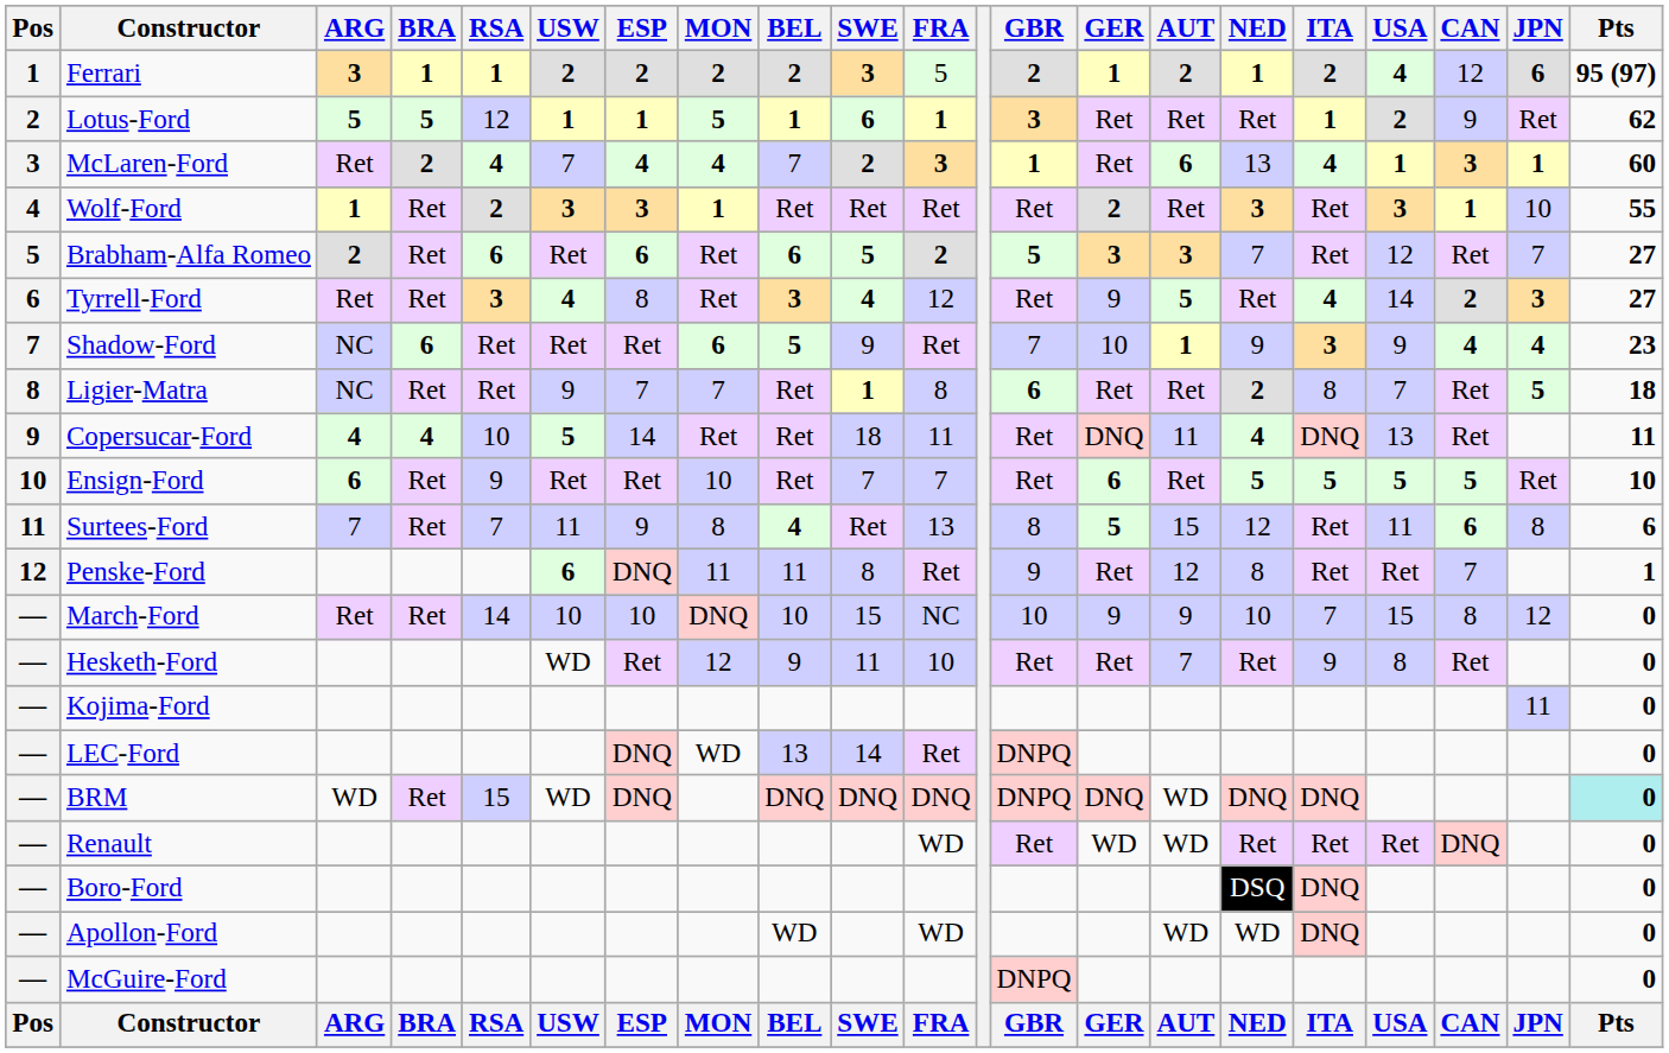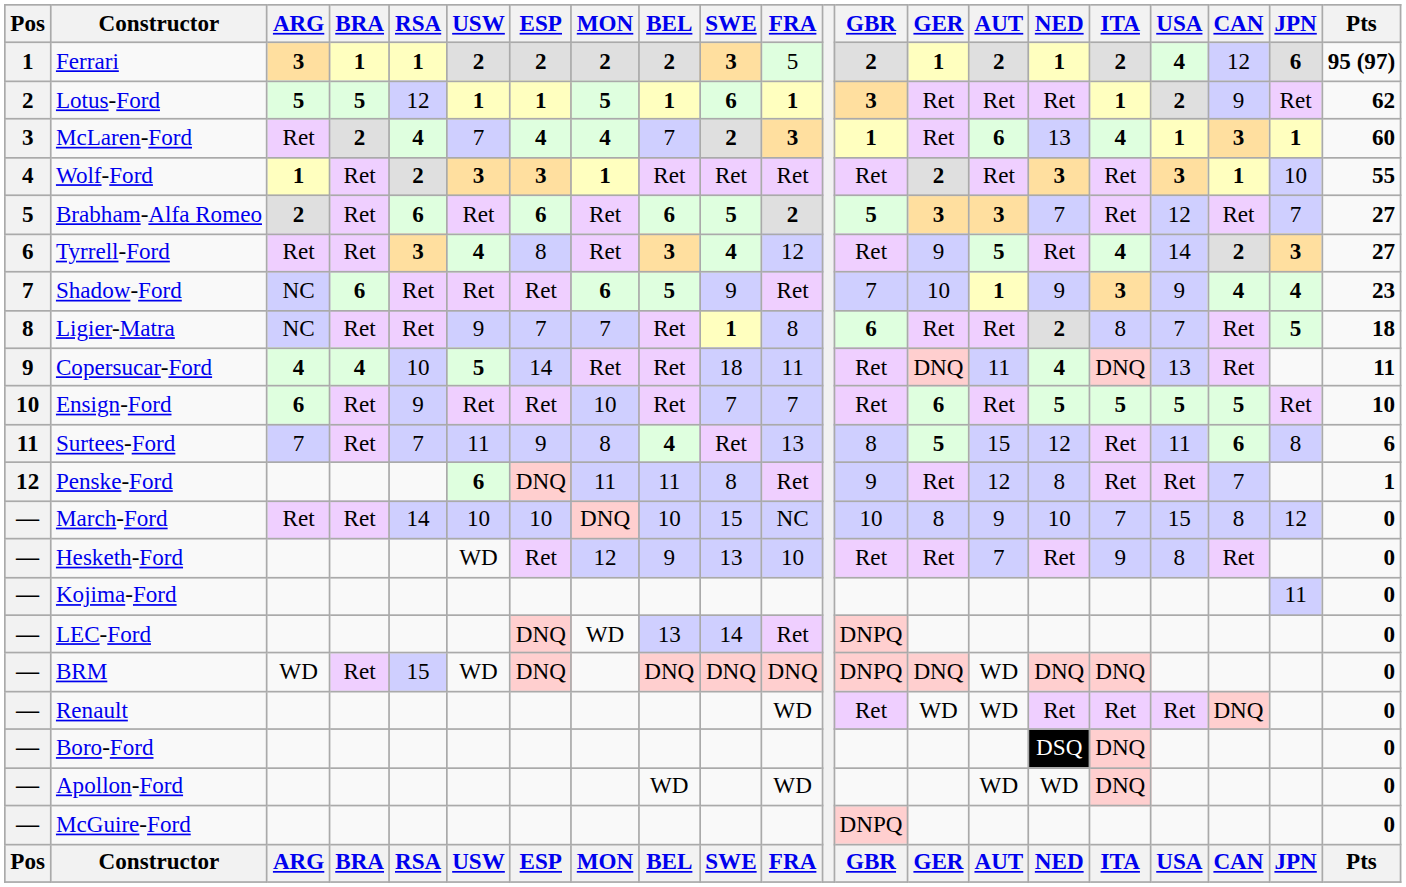 <table class="wikitable" style="font-size: 85%; text-align:center;">
 <tr valign="top">
 <th valign="middle">Pos</th>
 <th valign="middle">Constructor</th>
 <th><a href='#'>ARG</a><br></th>
 <th><a href='#'>BRA</a><br></th>
 <th><a href='#'>RSA</a><br></th>
 <th><a href='#'>USW</a><br></th>
 <th><a href='#'>ESP</a><br></th>
 <th><a href='#'>MON</a><br></th>
 <th><a href='#'>BEL</a><br></th>
 <th><a href='#'>SWE</a><br></th>
 <th><a href='#'>FRA</a><br></th>
 <th rowspan="23"></th>
 <th><a href='#'>GBR</a><br></th>
 <th><a href='#'>GER</a><br></th>
 <th><a href='#'>AUT</a><br></th>
 <th><a href='#'>NED</a><br></th>
 <th><a href='#'>ITA</a><br></th>
 <th><a href='#'>USA</a><br></th>
 <th><a href='#'>CAN</a><br></th>
 <th><a href='#'>JPN</a><br></th>
 <th valign="middle">Pts</th>
 </tr>
 <tr>
 <th>1</th>
 <td align="left"> <a href='#'>Ferrari</a></td>
 <td bgcolor="#ffdf9f"><strong>3</strong></td>
 <td bgcolor="#ffffbf"><strong>1</strong></td>
 <td bgcolor="#ffffbf"><strong>1</strong></td>
 <td bgcolor="#dfdfdf"><strong>2</strong></td>
 <td bgcolor="#dfdfdf"><strong>2</strong></td>
 <td bgcolor="#dfdfdf"><strong>2</strong></td>
 <td bgcolor="#dfdfdf"><strong>2</strong></td>
 <td bgcolor="#ffdf9f"><strong>3</strong></td>
 <td bgcolor="#dfffdf">5</td>
 <td bgcolor="#dfdfdf"><strong>2</strong></td>
 <td bgcolor="#ffffbf"><strong>1</strong></td>
 <td bgcolor="#dfdfdf"><strong>2</strong></td>
 <td bgcolor="#ffffbf"><strong>1</strong></td>
 <td bgcolor="#dfdfdf"><strong>2</strong></td>
 <td bgcolor="#dfffdf"><strong>4</strong></td>
 <td bgcolor="#cfcfff">12</td>
 <td bgcolor="#dfdfdf"><strong>6</strong></td>
 <td align="right"><strong>95 (97)</strong></td>
 </tr>
 <tr>
 <th>2</th>
 <td align="left"> <a href='#'>Lotus</a>-<a href='#'>Ford</a></td>
 <td bgcolor="#dfffdf"><strong>5</strong></td>
 <td bgcolor="#dfffdf"><strong>5</strong></td>
 <td bgcolor="#cfcfff">12</td>
 <td bgcolor="#ffffbf"><strong>1</strong></td>
 <td bgcolor="#ffffbf"><strong>1</strong></td>
 <td bgcolor="#dfffdf"><strong>5</strong></td>
 <td bgcolor="#ffffbf"><strong>1</strong></td>
 <td bgcolor="#dfffdf"><strong>6</strong></td>
 <td bgcolor="#ffffbf"><strong>1</strong></td>
 <td bgcolor="#ffdf9f"><strong>3</strong></td>
 <td bgcolor="#efcfff">Ret</td>
 <td bgcolor="#efcfff">Ret</td>
 <td bgcolor="#efcfff">Ret</td>
 <td bgcolor="#ffffbf"><strong>1</strong></td>
 <td bgcolor="#dfdfdf"><strong>2</strong></td>
 <td bgcolor="#cfcfff">9</td>
 <td bgcolor="#efcfff">Ret</td>
 <td align="right"><strong>62</strong></td>
 </tr>
 <tr>
 <th>3</th>
 <td align="left"> <a href='#'>McLaren</a>-<a href='#'>Ford</a></td>
 <td bgcolor="#efcfff">Ret</td>
 <td bgcolor="#dfdfdf"><strong>2</strong></td>
 <td bgcolor="#dfffdf"><strong>4</strong></td>
 <td bgcolor="#cfcfff">7</td>
 <td bgcolor="#dfffdf"><strong>4</strong></td>
 <td bgcolor="#dfffdf"><strong>4</strong></td>
 <td bgcolor="#cfcfff">7</td>
 <td bgcolor="#dfdfdf"><strong>2</strong></td>
 <td bgcolor="#ffdf9f"><strong>3</strong></td>
 <td bgcolor="#ffffbf"><strong>1</strong></td>
 <td bgcolor="#efcfff">Ret</td>
 <td bgcolor="#dfffdf"><strong>6</strong></td>
 <td bgcolor="#cfcfff">13</td>
 <td bgcolor="#dfffdf"><strong>4</strong></td>
 <td bgcolor="#ffffbf"><strong>1</strong></td>
 <td bgcolor="#ffdf9f"><strong>3</strong></td>
 <td bgcolor="#ffffbf"><strong>1</strong></td>
 <td align="right"><strong>60</strong></td>
 </tr>
 <tr>
 <th>4</th>
 <td align="left"> <a href='#'>Wolf</a>-<a href='#'>Ford</a></td>
 <td bgcolor="#ffffbf"><strong>1</strong></td>
 <td bgcolor="#efcfff">Ret</td>
 <td bgcolor="#dfdfdf"><strong>2</strong></td>
 <td bgcolor="#ffdf9f"><strong>3</strong></td>
 <td bgcolor="#ffdf9f"><strong>3</strong></td>
 <td bgcolor="#ffffbf"><strong>1</strong></td>
 <td bgcolor="#efcfff">Ret</td>
 <td bgcolor="#efcfff">Ret</td>
 <td bgcolor="#efcfff">Ret</td>
 <td bgcolor="#efcfff">Ret</td>
 <td bgcolor="#dfdfdf"><strong>2</strong></td>
 <td bgcolor="#efcfff">Ret</td>
 <td bgcolor="#ffdf9f"><strong>3</strong></td>
 <td bgcolor="#efcfff">Ret</td>
 <td bgcolor="#ffdf9f"><strong>3</strong></td>
 <td bgcolor="#ffffbf"><strong>1</strong></td>
 <td bgcolor="#cfcfff">10</td>
 <td align="right"><strong>55</strong></td>
 </tr>
 <tr>
 <th>5</th>
 <td align="left"> <a href='#'>Brabham</a>-<a href='#'>Alfa Romeo</a></td>
 <td bgcolor="#dfdfdf"><strong>2</strong></td>
 <td bgcolor="#efcfff">Ret</td>
 <td bgcolor="#dfffdf"><strong>6</strong></td>
 <td bgcolor="#efcfff">Ret</td>
 <td bgcolor="#dfffdf"><strong>6</strong></td>
 <td bgcolor="#efcfff">Ret</td>
 <td bgcolor="#dfffdf"><strong>6</strong></td>
 <td bgcolor="#dfffdf"><strong>5</strong></td>
 <td bgcolor="#dfdfdf"><strong>2</strong></td>
 <td bgcolor="#dfffdf"><strong>5</strong></td>
 <td bgcolor="#ffdf9f"><strong>3</strong></td>
 <td bgcolor="#ffdf9f"><strong>3</strong></td>
 <td bgcolor="#cfcfff">7</td>
 <td bgcolor="#efcfff">Ret</td>
 <td bgcolor="#cfcfff">12</td>
 <td bgcolor="#efcfff">Ret</td>
 <td bgcolor="#cfcfff">7</td>
 <td align="right"><strong>27</strong></td>
 </tr>
 <tr>
 <th>6</th>
 <td align="left"> <a href='#'>Tyrrell</a>-<a href='#'>Ford</a></td>
 <td bgcolor="#efcfff">Ret</td>
 <td bgcolor="#efcfff">Ret</td>
 <td bgcolor="#ffdf9f"><strong>3</strong></td>
 <td bgcolor="#dfffdf"><strong>4</strong></td>
 <td bgcolor="#cfcfff">8</td>
 <td bgcolor="#efcfff">Ret</td>
 <td bgcolor="#ffdf9f"><strong>3</strong></td>
 <td bgcolor="#dfffdf"><strong>4</strong></td>
 <td bgcolor="#cfcfff">12</td>
 <td bgcolor="#efcfff">Ret</td>
 <td bgcolor="#cfcfff">9</td>
 <td bgcolor="#dfffdf"><strong>5</strong></td>
 <td bgcolor="#efcfff">Ret</td>
 <td bgcolor="#dfffdf"><strong>4</strong></td>
 <td bgcolor="#cfcfff">14</td>
 <td bgcolor="#dfdfdf"><strong>2</strong></td>
 <td bgcolor="#ffdf9f"><strong>3</strong></td>
 <td align="right"><strong>27</strong></td>
 </tr>
 <tr>
 <th>7</th>
 <td align="left"> <a href='#'>Shadow</a>-<a href='#'>Ford</a></td>
 <td bgcolor="#cfcfff">NC</td>
 <td bgcolor="#dfffdf"><strong>6</strong></td>
 <td bgcolor="#efcfff">Ret</td>
 <td bgcolor="#efcfff">Ret</td>
 <td bgcolor="#efcfff">Ret</td>
 <td bgcolor="#dfffdf"><strong>6</strong></td>
 <td bgcolor="#dfffdf"><strong>5</strong></td>
 <td bgcolor="#cfcfff">9</td>
 <td bgcolor="#efcfff">Ret</td>
 <td bgcolor="#cfcfff">7</td>
 <td bgcolor="#cfcfff">10</td>
 <td bgcolor="#ffffbf"><strong>1</strong></td>
 <td bgcolor="#cfcfff">9</td>
 <td bgcolor="#ffdf9f"><strong>3</strong></td>
 <td bgcolor="#cfcfff">9</td>
 <td bgcolor="#dfffdf"><strong>4</strong></td>
 <td bgcolor="#dfffdf"><strong>4</strong></td>
 <td align="right"><strong>23</strong></td>
 </tr>
 <tr>
 <th>8</th>
 <td align="left"> <a href='#'>Ligier</a>-<a href='#'>Matra</a></td>
 <td bgcolor="#cfcfff">NC</td>
 <td bgcolor="#efcfff">Ret</td>
 <td bgcolor="#efcfff">Ret</td>
 <td bgcolor="#cfcfff">9</td>
 <td bgcolor="#cfcfff">7</td>
 <td bgcolor="#cfcfff">7</td>
 <td bgcolor="#efcfff">Ret</td>
 <td bgcolor="#ffffbf"><strong>1</strong></td>
 <td bgcolor="#cfcfff">8</td>
 <td bgcolor="#dfffdf"><strong>6</strong></td>
 <td bgcolor="#efcfff">Ret</td>
 <td bgcolor="#efcfff">Ret</td>
 <td bgcolor="#dfdfdf"><strong>2</strong></td>
 <td bgcolor="#cfcfff">8</td>
 <td bgcolor="#cfcfff">7</td>
 <td bgcolor="#efcfff">Ret</td>
 <td bgcolor="#dfffdf"><strong>5</strong></td>
 <td align="right"><strong>18</strong></td>
 </tr>
 <tr>
 <th>9</th>
 <td align="left"> <a href='#'>Copersucar</a>-<a href='#'>Ford</a></td>
 <td bgcolor="#dfffdf"><strong>4</strong></td>
 <td bgcolor="#dfffdf"><strong>4</strong></td>
 <td bgcolor="#cfcfff">10</td>
 <td bgcolor="#dfffdf"><strong>5</strong></td>
 <td bgcolor="#cfcfff">14</td>
 <td bgcolor="#efcfff">Ret</td>
 <td bgcolor="#efcfff">Ret</td>
 <td bgcolor="#cfcfff">18</td>
 <td bgcolor="#cfcfff">11</td>
 <td bgcolor="#efcfff">Ret</td>
 <td bgcolor="#ffcfcf">DNQ</td>
 <td bgcolor="#cfcfff">11</td>
 <td bgcolor="#dfffdf"><strong>4</strong></td>
 <td bgcolor="#ffcfcf">DNQ</td>
 <td bgcolor="#cfcfff">13</td>
 <td bgcolor="#efcfff">Ret</td>
 <td></td>
 <td align="right"><strong>11</strong></td>
 </tr>
 <tr>
 <th>10</th>
 <td align="left"> <a href='#'>Ensign</a>-<a href='#'>Ford</a></td>
 <td bgcolor="#dfffdf"><strong>6</strong></td>
 <td bgcolor="#efcfff">Ret</td>
 <td bgcolor="#cfcfff">9</td>
 <td bgcolor="#efcfff">Ret</td>
 <td bgcolor="#efcfff">Ret</td>
 <td bgcolor="#cfcfff">10</td>
 <td bgcolor="#efcfff">Ret</td>
 <td bgcolor="#cfcfff">7</td>
 <td bgcolor="#cfcfff">7</td>
 <td bgcolor="#efcfff">Ret</td>
 <td bgcolor="#dfffdf"><strong>6</strong></td>
 <td bgcolor="#efcfff">Ret</td>
 <td bgcolor="#dfffdf"><strong>5</strong></td>
 <td bgcolor="#dfffdf"><strong>5</strong></td>
 <td bgcolor="#dfffdf"><strong>5</strong></td>
 <td bgcolor="#dfffdf"><strong>5</strong></td>
 <td bgcolor="#efcfff">Ret</td>
 <td align="right"><strong>10</strong></td>
 </tr>
 <tr>
 <th>11</th>
 <td align="left"> <a href='#'>Surtees</a>-<a href='#'>Ford</a></td>
 <td bgcolor="#cfcfff">7</td>
 <td bgcolor="#efcfff">Ret</td>
 <td bgcolor="#cfcfff">7</td>
 <td bgcolor="#cfcfff">11</td>
 <td bgcolor="#cfcfff">9</td>
 <td bgcolor="#cfcfff">8</td>
 <td bgcolor="#dfffdf"><strong>4</strong></td>
 <td bgcolor="#efcfff">Ret</td>
 <td bgcolor="#cfcfff">13</td>
 <td bgcolor="#cfcfff">8</td>
 <td bgcolor="#dfffdf"><strong>5</strong></td>
 <td bgcolor="#cfcfff">15</td>
 <td bgcolor="#cfcfff">12</td>
 <td bgcolor="#efcfff">Ret</td>
 <td bgcolor="#cfcfff">11</td>
 <td bgcolor="#dfffdf"><strong>6</strong></td>
 <td bgcolor="#cfcfff">8</td>
 <td align="right"><strong>6</strong></td>
 </tr>
 <tr>
 <th>12</th>
 <td align="left"> <a href='#'>Penske</a>-<a href='#'>Ford</a></td>
 <td></td>
 <td></td>
 <td></td>
 <td bgcolor="#dfffdf"><strong>6</strong></td>
 <td bgcolor="#ffcfcf">DNQ</td>
 <td bgcolor="#cfcfff">11</td>
 <td bgcolor="#cfcfff">11</td>
 <td bgcolor="#cfcfff">8</td>
 <td bgcolor="#efcfff">Ret</td>
 <td bgcolor="#cfcfff">9</td>
 <td bgcolor="#efcfff">Ret</td>
 <td bgcolor="#cfcfff">12</td>
 <td bgcolor="#cfcfff">8</td>
 <td bgcolor="#efcfff">Ret</td>
 <td bgcolor="#efcfff">Ret</td>
 <td bgcolor="#cfcfff">7</td>
 <td></td>
 <td align="right"><strong>1</strong></td>
 </tr>
 <tr>
 <th>—</th>
 <td align="left"> <a href='#'>March</a>-<a href='#'>Ford</a></td>
 <td bgcolor="#efcfff">Ret</td>
 <td bgcolor="#efcfff">Ret</td>
 <td bgcolor="#cfcfff">14</td>
 <td bgcolor="#cfcfff">10</td>
 <td bgcolor="#cfcfff">10</td>
 <td bgcolor="#ffcfcf">DNQ</td>
 <td bgcolor="#cfcfff">10</td>
 <td bgcolor="#cfcfff">15</td>
 <td bgcolor="#cfcfff">NC</td>
 <td bgcolor="#cfcfff">10</td>
-<td bgcolor="#cfcfff">9</td>
+<td bgcolor="#cfcfff">8</td>
 <td bgcolor="#cfcfff">9</td>
 <td bgcolor="#cfcfff">10</td>
 <td bgcolor="#cfcfff">7</td>
 <td bgcolor="#cfcfff">15</td>
 <td bgcolor="#cfcfff">8</td>
 <td bgcolor="#cfcfff">12</td>
 <td align="right"><strong>0</strong></td>
 </tr>
 <tr>
 <th>—</th>
 <td align="left"> <a href='#'>Hesketh</a>-<a href='#'>Ford</a></td>
 <td></td>
 <td></td>
 <td></td>
 <td>WD</td>
 <td bgcolor="#efcfff">Ret</td>
 <td bgcolor="#cfcfff">12</td>
 <td bgcolor="#cfcfff">9</td>
-<td bgcolor="#cfcfff">11</td>
+<td bgcolor="#cfcfff">13</td>
 <td bgcolor="#cfcfff">10</td>
 <td bgcolor="#efcfff">Ret</td>
 <td bgcolor="#efcfff">Ret</td>
 <td bgcolor="#cfcfff">7</td>
 <td bgcolor="#efcfff">Ret</td>
 <td bgcolor="#cfcfff">9</td>
 <td bgcolor="#cfcfff">8</td>
 <td bgcolor="#efcfff">Ret</td>
 <td></td>
 <td align="right"><strong>0</strong></td>
 </tr>
 <tr>
 <th>—</th>
 <td align="left"> <a href='#'>Kojima</a>-<a href='#'>Ford</a></td>
 <td></td>
 <td></td>
 <td></td>
 <td></td>
 <td></td>
 <td></td>
 <td></td>
 <td></td>
 <td></td>
 <td></td>
 <td></td>
 <td></td>
 <td></td>
 <td></td>
 <td></td>
 <td></td>
 <td bgcolor="#cfcfff">11</td>
 <td align="right"><strong>0</strong></td>
 </tr>
 <tr>
 <th>—</th>
 <td align="left"> <a href='#'>LEC</a>-<a href='#'>Ford</a></td>
 <td></td>
 <td></td>
 <td></td>
 <td></td>
 <td bgcolor="#ffcfcf">DNQ</td>
 <td>WD</td>
 <td bgcolor="#cfcfff">13</td>
 <td bgcolor="#cfcfff">14</td>
 <td bgcolor="#efcfff">Ret</td>
 <td bgcolor="#ffcfcf">DNPQ</td>
 <td></td>
 <td></td>
 <td></td>
 <td></td>
 <td></td>
 <td></td>
 <td></td>
 <td align="right"><strong>0</strong></td>
 </tr>
 <tr>
 <th>—</th>
 <td align="left"> <a href='#'>BRM</a></td>
 <td>WD</td>
 <td bgcolor="#efcfff">Ret</td>
 <td bgcolor="#cfcfff">15</td>
 <td>WD</td>
 <td bgcolor="#ffcfcf">DNQ</td>
 <td></td>
 <td bgcolor="#ffcfcf">DNQ</td>
 <td bgcolor="#ffcfcf">DNQ</td>
 <td bgcolor="#ffcfcf">DNQ</td>
 <td bgcolor="#ffcfcf">DNPQ</td>
 <td bgcolor="#ffcfcf">DNQ</td>
 <td>WD</td>
 <td bgcolor="#ffcfcf">DNQ</td>
 <td bgcolor="#ffcfcf">DNQ</td>
 <td></td>
 <td></td>
 <td></td>
-<td align="right" style="background: paleturquoise;"><strong>0</strong></td>
+<td align="right"><strong>0</strong></td>
 </tr>
 <tr>
 <th>—</th>
 <td align="left"> <a href='#'>Renault</a></td>
 <td></td>
 <td></td>
 <td></td>
 <td></td>
 <td></td>
 <td></td>
 <td></td>
 <td></td>
 <td>WD</td>
 <td bgcolor="#efcfff">Ret</td>
 <td>WD</td>
 <td>WD</td>
 <td bgcolor="#efcfff">Ret</td>
 <td bgcolor="#efcfff">Ret</td>
 <td bgcolor="#efcfff">Ret</td>
 <td bgcolor="#ffcfcf">DNQ</td>
 <td></td>
 <td align="right"><strong>0</strong></td>
 </tr>
 <tr>
 <th>—</th>
 <td align="left"> <a href='#'>Boro</a>-<a href='#'>Ford</a></td>
 <td></td>
 <td></td>
 <td></td>
 <td></td>
 <td></td>
 <td></td>
 <td></td>
 <td></td>
 <td></td>
 <td></td>
 <td></td>
 <td></td>
 <td bgcolor="#000000" style="color: white">DSQ</td>
 <td bgcolor="#ffcfcf">DNQ</td>
 <td></td>
 <td></td>
 <td></td>
 <td align="right"><strong>0</strong></td>
 </tr>
 <tr>
 <th>—</th>
 <td align="left"> <a href='#'>Apollon</a>-<a href='#'>Ford</a></td>
 <td></td>
 <td></td>
 <td></td>
 <td></td>
 <td></td>
 <td></td>
 <td>WD</td>
 <td></td>
 <td>WD</td>
 <td></td>
 <td></td>
 <td>WD</td>
 <td>WD</td>
 <td bgcolor="#ffcfcf">DNQ</td>
 <td></td>
 <td></td>
 <td></td>
 <td align="right"><strong>0</strong></td>
 </tr>
 <tr>
 <th>—</th>
 <td align="left"> <a href='#'>McGuire</a>-<a href='#'>Ford</a></td>
 <td></td>
 <td></td>
 <td></td>
 <td></td>
 <td></td>
 <td></td>
 <td></td>
 <td></td>
 <td></td>
 <td bgcolor="#ffcfcf">DNPQ</td>
 <td></td>
 <td></td>
 <td></td>
 <td></td>
 <td></td>
 <td></td>
 <td></td>
 <td align="right"><strong>0</strong></td>
 </tr>
 <tr valign="top">
 <th valign="middle">Pos</th>
 <th valign="middle">Constructor</th>
 <th><a href='#'>ARG</a><br></th>
 <th><a href='#'>BRA</a><br></th>
 <th><a href='#'>RSA</a><br></th>
 <th><a href='#'>USW</a><br></th>
 <th><a href='#'>ESP</a><br></th>
 <th><a href='#'>MON</a><br></th>
 <th><a href='#'>BEL</a><br></th>
 <th><a href='#'>SWE</a><br></th>
 <th><a href='#'>FRA</a><br></th>
 <th><a href='#'>GBR</a><br></th>
 <th><a href='#'>GER</a><br></th>
 <th><a href='#'>AUT</a><br></th>
 <th><a href='#'>NED</a><br></th>
 <th><a href='#'>ITA</a><br></th>
 <th><a href='#'>USA</a><br></th>
 <th><a href='#'>CAN</a><br></th>
 <th><a href='#'>JPN</a><br></th>
 <th valign="middle">Pts</th>
 </tr>
 </table>
